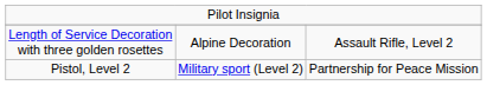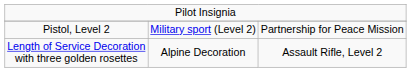 <table class="wikitable" style="margin:1em auto; text-align:center;">
 <tr>
 <td colspan=3>Pilot Insignia</td>
 </tr>
 <tr>
 </tr>
 <tr>
+<td>Pistol, Level 2</td>
+<td><a href='#'>Military sport</a> (Level 2)</td>
+<td>Partnership for Peace Mission</td>
+</tr>
+<tr>
 <td><a href='#'>Length of Service Decoration</a><br>with three golden rosettes</td>
 <td>Alpine Decoration</td>
 <td>Assault Rifle, Level 2</td>
 </tr>
-<tr>
-<td>Pistol, Level 2</td>
-<td><a href='#'>Military sport</a> (Level 2)</td>
-<td>Partnership for Peace Mission</td>
-</tr>
 </table>
